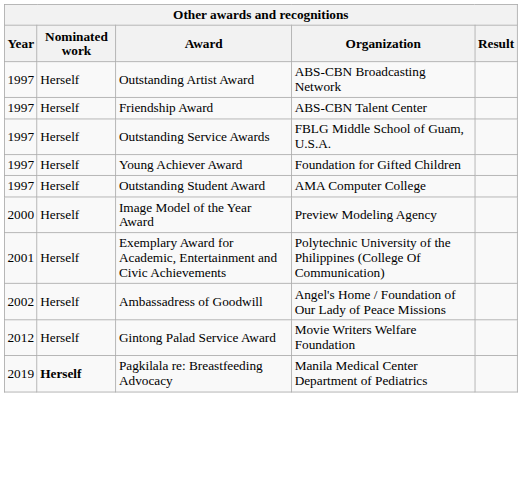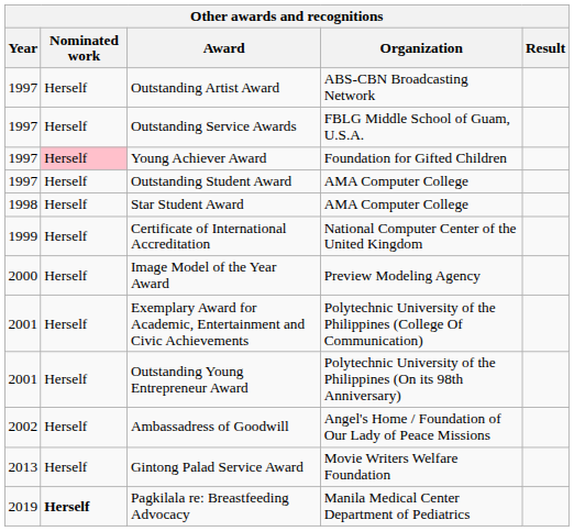 <table width="70%" class="wikitable sortable">
 <tr>
 <th colspan="5" - align="center">Other awards and recognitions</th>
 </tr>
 <tr>
 <th>Year</th>
 <th>Nominated work</th>
 <th>Award</th>
 <th>Organization</th>
 <th>Result</th>
 </tr>
 <tr>
 <td>1997</td>
 <td>Herself</td>
 <td>Outstanding Artist Award</td>
 <td>ABS-CBN Broadcasting Network</td>
 <td></td>
 </tr>
 <tr>
 <td>1997</td>
 <td>Herself</td>
-<td>Friendship Award</td>
-<td>ABS-CBN Talent Center</td>
-<td></td>
-</tr>
-<tr>
-<td>1997</td>
-<td>Herself</td>
 <td>Outstanding Service Awards</td>
 <td>FBLG Middle School of Guam, U.S.A.</td>
 <td></td>
 </tr>
 <tr>
 <td>1997</td>
-<td>Herself</td>
+<td style="background: pink;">Herself</td>
 <td>Young Achiever Award</td>
 <td>Foundation for Gifted Children</td>
 <td></td>
 </tr>
 <tr>
 <td>1997</td>
 <td>Herself</td>
 <td>Outstanding Student Award</td>
 <td>AMA Computer College</td>
+<td></td>
+</tr>
+<tr>
+<td>1998</td>
+<td>Herself</td>
+<td>Star Student Award</td>
+<td>AMA Computer College</td>
+<td></td>
+</tr>
+<tr>
+<td>1999</td>
+<td>Herself</td>
+<td>Certificate of International Accreditation</td>
+<td>National Computer Center of the United Kingdom</td>
 <td></td>
 </tr>
 <tr>
 <td>2000</td>
 <td>Herself</td>
 <td>Image Model of the Year Award</td>
 <td>Preview Modeling Agency</td>
 <td></td>
 </tr>
 <tr>
 <td>2001</td>
 <td>Herself</td>
 <td>Exemplary Award for Academic, Entertainment and Civic Achievements</td>
 <td>Polytechnic University of the Philippines (College Of Communication)</td>
 <td></td>
 </tr>
 <tr>
+<td>2001</td>
+<td>Herself</td>
+<td>Outstanding Young Entrepreneur Award</td>
+<td>Polytechnic University of the Philippines (On its 98th Anniversary)</td>
+<td></td>
+</tr>
+<tr>
 <td>2002</td>
 <td>Herself</td>
 <td>Ambassadress of Goodwill</td>
 <td>Angel's Home / Foundation of Our Lady of Peace Missions</td>
 <td></td>
 </tr>
 <tr>
-<td>2012</td>
+<td>2013</td>
 <td>Herself</td>
 <td>Gintong Palad Service Award</td>
 <td>Movie Writers Welfare Foundation</td>
 <td></td>
 </tr>
 <tr>
 <td>2019</td>
 <td><strong>Herself</strong></td>
 <td>Pagkilala re: Breastfeeding Advocacy</td>
 <td>Manila Medical Center Department of Pediatrics</td>
 <td></td>
 </tr>
 </table>
